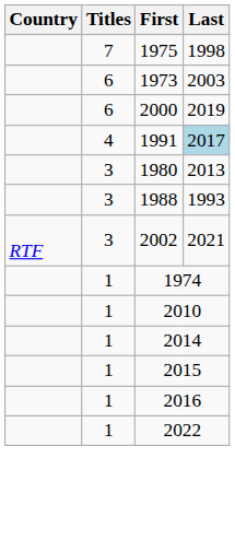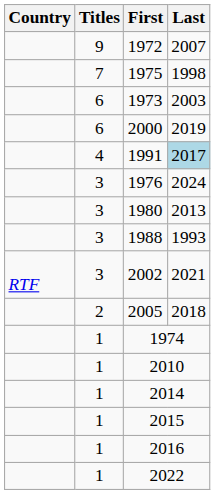 <table class="wikitable">
 <tr>
 <th>Country</th>
 <th>Titles</th>
 <th>First</th>
 <th>Last</th>
+</tr>
+<tr>
+<td></td>
+<td style="text-align:center;">9</td>
+<td>1972</td>
+<td>2007</td>
 </tr>
 <tr>
 <td></td>
 <td style="text-align:center;">7</td>
 <td>1975</td>
 <td>1998</td>
 </tr>
 <tr>
 <td></td>
 <td style="text-align:center;">6</td>
 <td>1973</td>
 <td>2003</td>
 </tr>
 <tr>
 <td></td>
 <td style="text-align:center;">6</td>
 <td>2000</td>
 <td>2019</td>
 </tr>
 <tr>
 <td></td>
 <td style="text-align:center;">4</td>
 <td>1991</td>
 <td style="background: lightblue;">2017</td>
 </tr>
 <tr>
+<td></td>
+<td style="text-align:center;">3</td>
+<td>1976</td>
+<td>2024</td>
+</tr>
+<tr>
 <td><em></em><br></td>
 <td style="text-align:center;">3</td>
 <td>1980</td>
 <td>2013</td>
 </tr>
 <tr>
 <td><em></em><br></td>
 <td style="text-align:center;">3</td>
 <td>1988</td>
 <td>1993</td>
 </tr>
 <tr>
 <td><br> <em><a href='#'>RTF</a></em></td>
 <td style="text-align:center;">3</td>
 <td>2002</td>
 <td>2021</td>
+</tr>
+<tr>
+<td></td>
+<td style="text-align:center;">2</td>
+<td>2005</td>
+<td>2018</td>
 </tr>
 <tr>
 <td></td>
 <td style="text-align:center;">1</td>
 <td colspan="2" style="text-align:center;">1974</td>
 </tr>
 <tr>
 <td></td>
 <td style="text-align:center;">1</td>
 <td colspan="2" style="text-align:center;">2010</td>
 </tr>
 <tr>
 <td></td>
 <td style="text-align:center;">1</td>
 <td colspan="2" style="text-align:center;">2014</td>
 </tr>
 <tr>
 <td></td>
 <td style="text-align:center;">1</td>
 <td colspan="2" style="text-align:center;">2015</td>
 </tr>
 <tr>
 <td></td>
 <td style="text-align:center;">1</td>
 <td colspan="2" style="text-align:center;">2016</td>
 </tr>
 <tr>
 <td></td>
 <td style="text-align:center;">1</td>
 <td colspan="2" style="text-align:center;">2022</td>
 </tr>
 </table>
